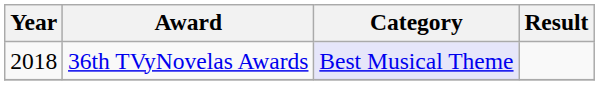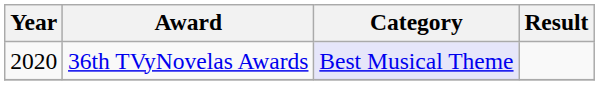 <table class="wikitable plainrowheaders">
 <tr>
 <th scope="col">Year</th>
 <th scope="col">Award</th>
 <th scope="col">Category</th>
 <th scope="col">Result</th>
 </tr>
 <tr>
-<td rowspan="1">2018</td>
+<td rowspan="1">2020</td>
 <td rowspan="1"><a href='#'>36th TVyNovelas Awards</a></td>
 <td style="background: lavender;"><a href='#'>Best Musical Theme</a></td>
 <td></td>
 </tr>
 <tr>
 </tr>
 </table>
